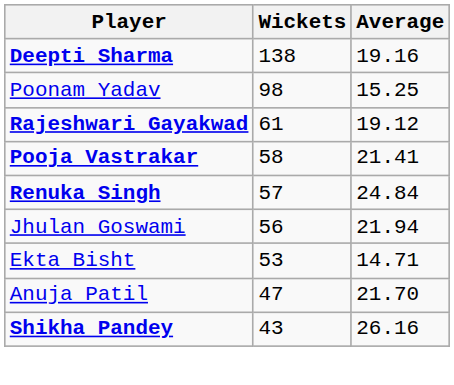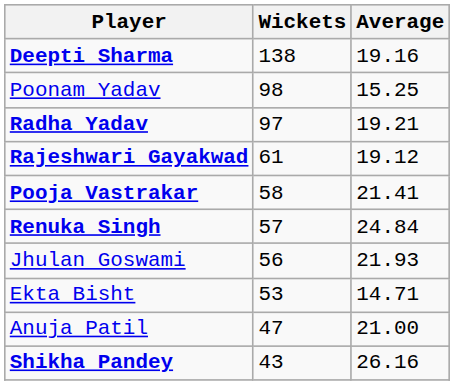 <table class="wikitable">
 <tr>
 <th>Player</th>
 <th>Wickets</th>
 <th>Average</th>
 </tr>
 <tr>
 <td><strong><a href='#'>Deepti Sharma</a></strong></td>
 <td>138</td>
 <td>19.16</td>
 </tr>
 <tr>
 <td><a href='#'>Poonam Yadav</a></td>
 <td>98</td>
 <td>15.25</td>
+</tr>
+<tr>
+<td><strong><a href='#'>Radha Yadav</a></strong></td>
+<td>97</td>
+<td>19.21</td>
 </tr>
 <tr>
 <td><strong><a href='#'>Rajeshwari Gayakwad</a></strong></td>
 <td>61</td>
 <td>19.12</td>
 </tr>
 <tr>
 <td><strong><a href='#'>Pooja Vastrakar</a></strong></td>
 <td>58</td>
 <td>21.41</td>
 </tr>
 <tr>
 <td><strong><a href='#'>Renuka Singh</a></strong></td>
 <td>57</td>
 <td>24.84</td>
 </tr>
 <tr>
 <td><a href='#'>Jhulan Goswami</a></td>
 <td>56</td>
-<td>21.94</td>
+<td>21.93</td>
 </tr>
 <tr>
 <td><a href='#'>Ekta Bisht</a></td>
 <td>53</td>
 <td>14.71</td>
 </tr>
 <tr>
 <td><a href='#'>Anuja Patil</a></td>
 <td>47</td>
-<td>21.70</td>
+<td>21.00</td>
 </tr>
 <tr>
 <td><strong><a href='#'>Shikha Pandey</a></strong></td>
 <td>43</td>
 <td>26.16</td>
 </tr>
 </table>
